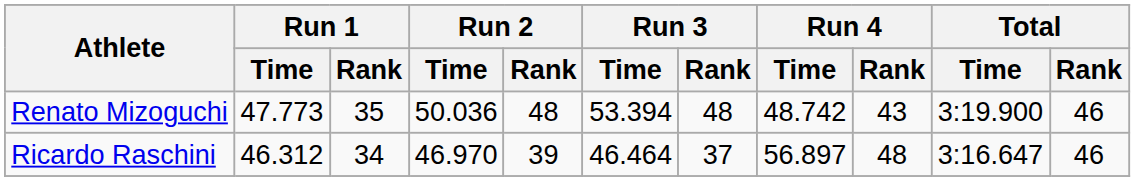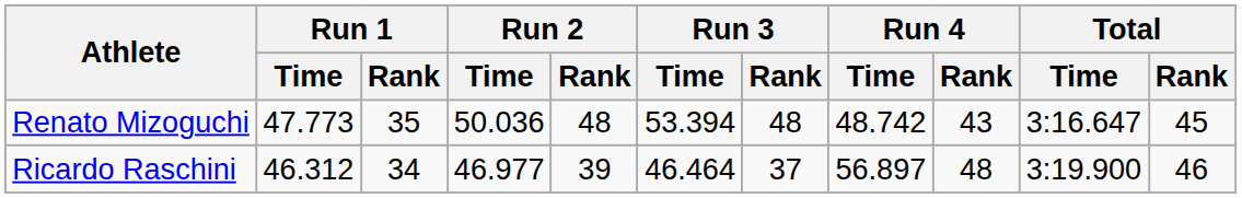 <table class="wikitable" border="1" style="font-size:90%">
 <tr>
 <th rowspan="2">Athlete</th>
 <th colspan="2">Run 1</th>
 <th colspan="2">Run 2</th>
 <th colspan="2">Run 3</th>
 <th colspan="2">Run 4</th>
 <th colspan="2">Total</th>
 </tr>
 <tr>
 <th>Time</th>
 <th>Rank</th>
 <th>Time</th>
 <th>Rank</th>
 <th>Time</th>
 <th>Rank</th>
 <th>Time</th>
 <th>Rank</th>
 <th>Time</th>
 <th>Rank</th>
 </tr>
 <tr>
 <td><a href='#'>Renato Mizoguchi</a></td>
 <td align="center">47.773</td>
 <td align="center">35</td>
 <td align="center">50.036</td>
 <td align="center">48</td>
 <td align="center">53.394</td>
 <td align="center">48</td>
 <td align="center">48.742</td>
 <td align="center">43</td>
-<td align="center">3:19.900</td>
-<td align="center">46</td>
+<td align="center">3:16.647</td>
+<td align="center">45</td>
 </tr>
 <tr>
 <td><a href='#'>Ricardo Raschini</a></td>
 <td align="center">46.312</td>
 <td align="center">34</td>
-<td align="center">46.970</td>
+<td align="center">46.977</td>
 <td align="center">39</td>
 <td align="center">46.464</td>
 <td align="center">37</td>
 <td align="center">56.897</td>
 <td align="center">48</td>
-<td align="center">3:16.647</td>
+<td align="center">3:19.900</td>
 <td align="center">46</td>
 </tr>
 </table>
